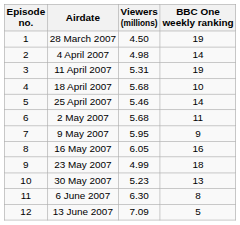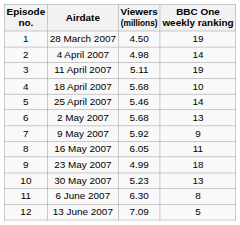 <table class="wikitable" style="text-align:center;">
 <tr>
 <th>Episode<br>no.</th>
 <th>Airdate</th>
 <th>Viewers<br><small>(millions)</small></th>
 <th>BBC One<br>weekly ranking</th>
 </tr>
 <tr>
 <td>1</td>
 <td>28 March 2007</td>
 <td>4.50</td>
 <td>19</td>
 </tr>
 <tr>
 <td>2</td>
 <td>4 April 2007</td>
 <td>4.98</td>
 <td>14</td>
 </tr>
 <tr>
 <td>3</td>
 <td>11 April 2007</td>
-<td>5.31</td>
+<td>5.11</td>
 <td>19</td>
 </tr>
 <tr>
 <td>4</td>
 <td>18 April 2007</td>
 <td>5.68</td>
 <td>10</td>
 </tr>
 <tr>
 <td>5</td>
 <td>25 April 2007</td>
 <td>5.46</td>
 <td>14</td>
 </tr>
 <tr>
 <td>6</td>
 <td>2 May 2007</td>
 <td>5.68</td>
-<td>11</td>
+<td>13</td>
 </tr>
 <tr>
 <td>7</td>
 <td>9 May 2007</td>
-<td>5.95</td>
+<td>5.92</td>
 <td>9</td>
 </tr>
 <tr>
 <td>8</td>
 <td>16 May 2007</td>
 <td>6.05</td>
-<td>16</td>
+<td>11</td>
 </tr>
 <tr>
 <td>9</td>
 <td>23 May 2007</td>
 <td>4.99</td>
 <td>18</td>
 </tr>
 <tr>
 <td>10</td>
 <td>30 May 2007</td>
 <td>5.23</td>
 <td>13</td>
 </tr>
 <tr>
 <td>11</td>
 <td>6 June 2007</td>
 <td>6.30</td>
 <td>8</td>
 </tr>
 <tr>
 <td>12</td>
 <td>13 June 2007</td>
 <td>7.09</td>
 <td>5</td>
 </tr>
 </table>
